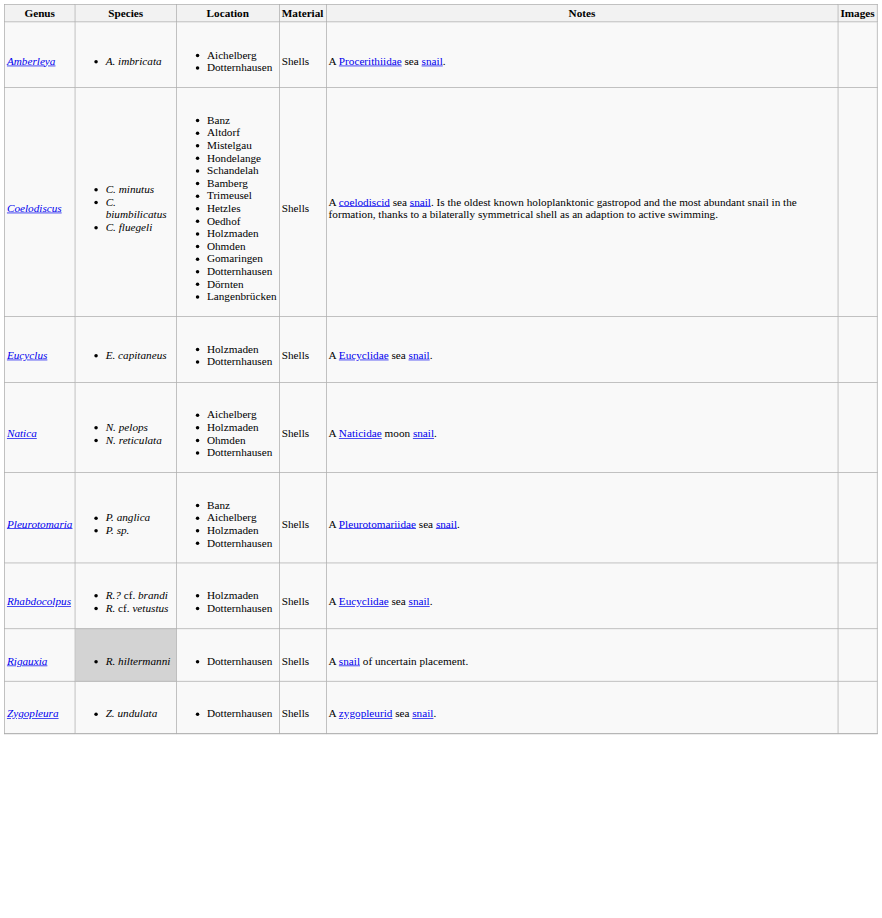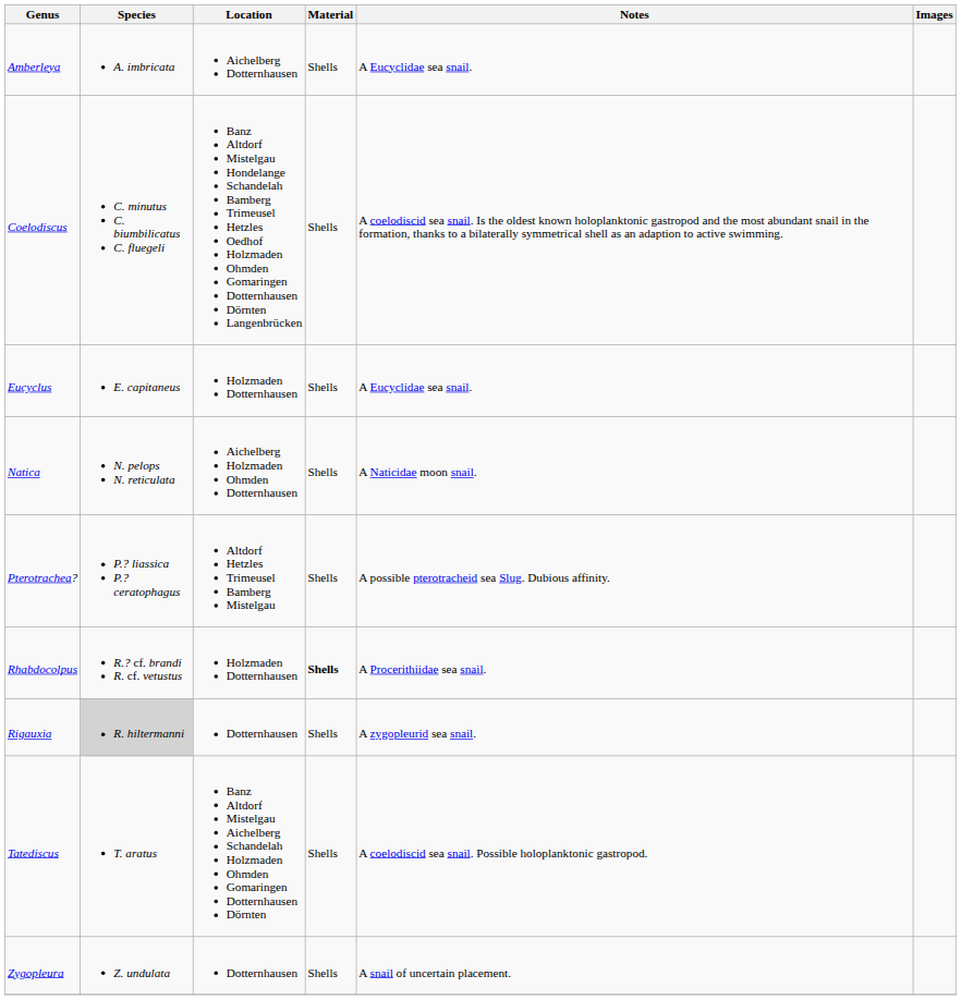 <table class = "wikitable">
 <tr>
 <th>Genus</th>
 <th>Species</th>
 <th>Location</th>
 <th>Material</th>
 <th>Notes</th>
 <th>Images</th>
 </tr>
 <tr>
 <td><br><em><a href='#'>Amberleya</a></em></td>
 <td><br><ul><li><em>A. imbricata</em></li></ul></td>
 <td><br><ul><li>Aichelberg</li><li>Dotternhausen</li></ul></td>
 <td><br>Shells</td>
-<td><br>A <a href='#'>Procerithiidae</a> sea <a href='#'>snail</a>.</td>
+<td><br>A <a href='#'>Eucyclidae</a> sea <a href='#'>snail</a>.</td>
 <td></td>
 </tr>
 <tr>
 <td><br><em><a href='#'>Coelodiscus</a></em></td>
 <td><br><ul><li><em>C. minutus</em></li><li><em>C. biumbilicatus</em></li><li><em>C. fluegeli</em></li></ul></td>
 <td><br><ul><li>Banz</li><li>Altdorf</li><li>Mistelgau</li><li>Hondelange</li><li>Schandelah</li><li>Bamberg</li><li>Trimeusel</li><li>Hetzles</li><li>Oedhof</li><li>Holzmaden</li><li>Ohmden</li><li>Gomaringen</li><li>Dotternhausen</li><li>Dörnten</li><li>Langenbrücken</li></ul></td>
 <td><br>Shells</td>
 <td><br>A <a href='#'>coelodiscid</a> sea <a href='#'>snail</a>. Is the oldest known holoplanktonic gastropod and the most abundant snail in the formation, thanks to a bilaterally symmetrical shell as an adaption to active swimming.</td>
 <td></td>
 </tr>
 <tr>
 <td><br><em><a href='#'>Eucyclus</a></em></td>
 <td><br><ul><li><em>E. capitaneus</em></li></ul></td>
 <td><br><ul><li>Holzmaden</li><li>Dotternhausen</li></ul></td>
 <td><br>Shells</td>
 <td><br>A <a href='#'>Eucyclidae</a> sea <a href='#'>snail</a>.</td>
 <td><br></td>
 </tr>
 <tr>
 <td><br><em><a href='#'>Natica</a></em></td>
 <td><br><ul><li><em>N. pelops</em></li><li><em>N. reticulata</em></li></ul></td>
 <td><br><ul><li>Aichelberg</li><li>Holzmaden</li><li>Ohmden</li><li>Dotternhausen</li></ul></td>
 <td><br>Shells</td>
 <td><br>A <a href='#'>Naticidae</a> moon <a href='#'>snail</a>.</td>
 <td><br></td>
 </tr>
 <tr>
-<td><br><em><a href='#'>Pleurotomaria</a></em></td>
-<td><br><ul><li><em>P. anglica</em></li><li><em>P. sp.</em></li></ul></td>
-<td><br><ul><li>Banz</li><li>Aichelberg</li><li>Holzmaden</li><li>Dotternhausen</li></ul></td>
+<td><br><em><a href='#'>Pterotrachea</a>?</em></td>
+<td><br><ul><li><em>P.? liassica</em></li><li><em>P.? ceratophagus</em></li></ul></td>
+<td><br><ul><li>Altdorf</li><li>Hetzles</li><li>Trimeusel</li><li>Bamberg</li><li>Mistelgau</li></ul></td>
 <td><br>Shells</td>
-<td><br>A <a href='#'>Pleurotomariidae</a> sea <a href='#'>snail</a>.</td>
+<td><br>A possible <a href='#'>pterotracheid</a> sea <a href='#'>Slug</a>. Dubious affinity.</td>
 <td><br></td>
 </tr>
 <tr>
 <td><br><em><a href='#'>Rhabdocolpus</a></em></td>
 <td><br><ul><li><em>R.?</em> cf. <em>brandi</em></li><li><em>R.</em> cf. <em>vetustus</em></li></ul></td>
 <td><br><ul><li>Holzmaden</li><li>Dotternhausen</li></ul></td>
-<td><br>Shells</td>
-<td><br>A <a href='#'>Eucyclidae</a> sea <a href='#'>snail</a>.</td>
+<td><strong><br>Shells</strong></td>
+<td><br>A <a href='#'>Procerithiidae</a> sea <a href='#'>snail</a>.</td>
 <td></td>
 </tr>
 <tr>
 <td><br><em><a href='#'>Rigauxia</a></em></td>
 <td style="background: lightgrey;"><br><ul><li><em>R. hiltermanni</em></li></ul></td>
 <td><br><ul><li>Dotternhausen</li></ul></td>
 <td><br>Shells</td>
-<td><br>A <a href='#'>snail</a> of uncertain placement.</td>
+<td><br>A <a href='#'>zygopleurid</a> sea <a href='#'>snail</a>.</td>
+<td></td>
+</tr>
+<tr>
+<td><br><em><a href='#'>Tatediscus</a></em></td>
+<td><br><ul><li><em>T. aratus</em></li></ul></td>
+<td><br><ul><li>Banz</li><li>Altdorf</li><li>Mistelgau</li><li>Aichelberg</li><li>Schandelah</li><li>Holzmaden</li><li>Ohmden</li><li>Gomaringen</li><li>Dotternhausen</li><li>Dörnten</li></ul></td>
+<td><br>Shells</td>
+<td><br>A <a href='#'>coelodiscid</a> sea <a href='#'>snail</a>. Possible holoplanktonic gastropod.</td>
 <td></td>
 </tr>
 <tr>
 <td><br><em><a href='#'>Zygopleura</a></em></td>
 <td><br><ul><li><em>Z. undulata</em></li></ul></td>
 <td><br><ul><li>Dotternhausen</li></ul></td>
 <td><br>Shells</td>
-<td><br>A <a href='#'>zygopleurid</a> sea <a href='#'>snail</a>.</td>
+<td><br>A <a href='#'>snail</a> of uncertain placement.</td>
 <td><br></td>
 </tr>
 <tr>
 </tr>
 </table>
